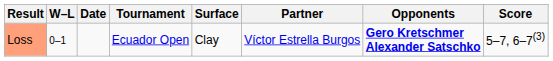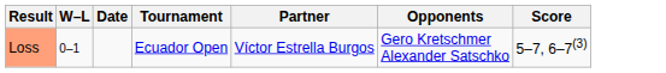 <table class="sortable wikitable">
 <tr>
 <th>Result</th>
 <th class="unsortable">W–L</th>
 <th>Date</th>
 <th>Tournament</th>
-<th>Surface</th>
 <th>Partner</th>
 <th>Opponents</th>
 <th class="unsortable">Score</th>
 </tr>
 <tr>
 <td bgcolor=ffa07a>Loss</td>
 <td><small>0–1</small></td>
 <td><a href='#'></a></td>
 <td><a href='#'>Ecuador Open</a></td>
-<td>Clay</td>
 <td> <a href='#'>Víctor Estrella Burgos</a></td>
-<td><strong> <a href='#'>Gero Kretschmer</a><br> <a href='#'>Alexander Satschko</a></strong></td>
+<td> <a href='#'>Gero Kretschmer</a><br> <a href='#'>Alexander Satschko</a></td>
 <td>5–7, 6–7<sup>(3)</sup></td>
 </tr>
 </table>
